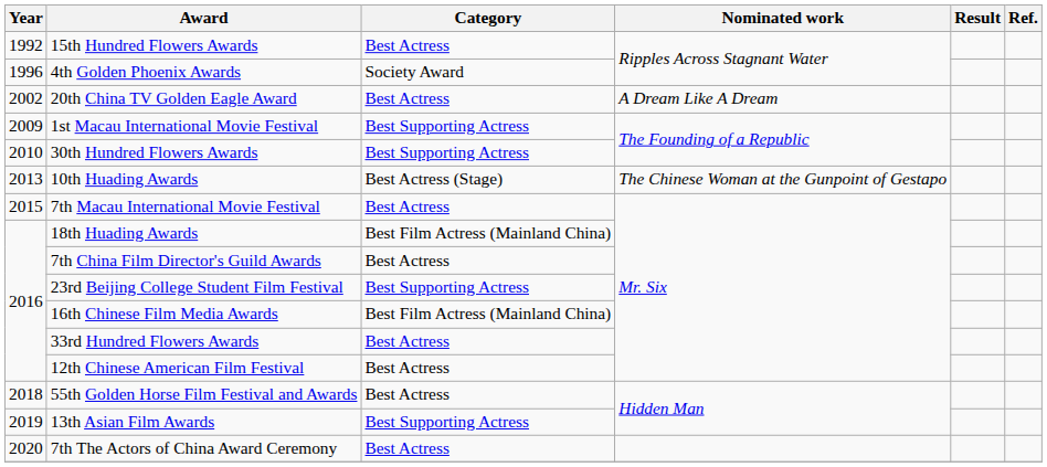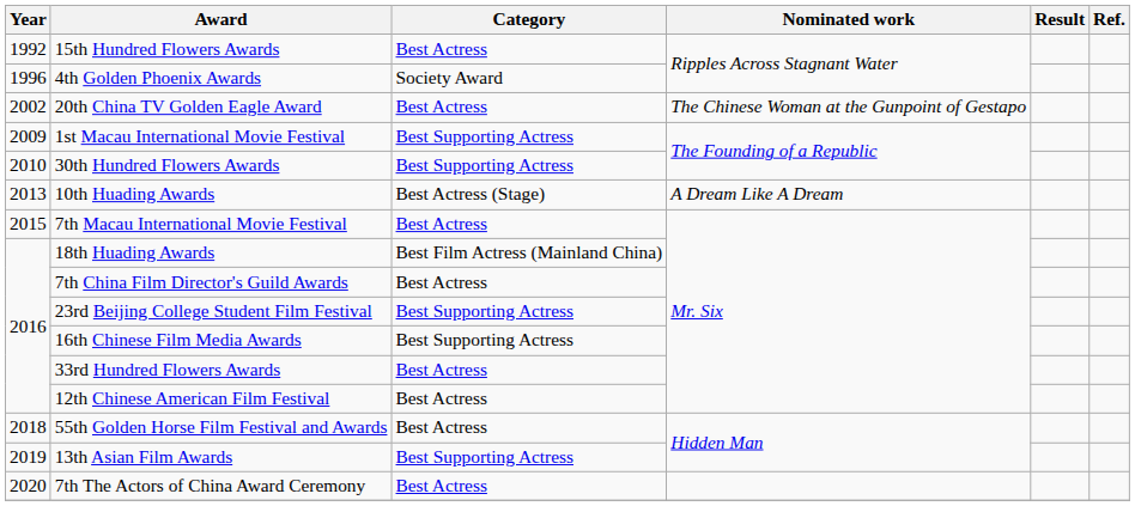 <table class="wikitable">
 <tr>
 <th>Year</th>
 <th>Award</th>
 <th>Category</th>
 <th>Nominated work</th>
 <th>Result</th>
 <th>Ref.</th>
 </tr>
 <tr>
 <td>1992</td>
 <td>15th <a href='#'>Hundred Flowers Awards</a></td>
 <td><a href='#'>Best Actress</a></td>
 <td rowspan=2><em>Ripples Across Stagnant Water</em></td>
 <td></td>
 <td></td>
 </tr>
 <tr>
 <td>1996</td>
 <td>4th <a href='#'>Golden Phoenix Awards</a></td>
 <td>Society Award</td>
 <td></td>
 <td></td>
 </tr>
 <tr>
 <td>2002</td>
 <td>20th <a href='#'>China TV Golden Eagle Award</a></td>
 <td><a href='#'>Best Actress</a></td>
-<td><em>A Dream Like A Dream</em></td>
+<td><em>The Chinese Woman at the Gunpoint of Gestapo</em></td>
 <td></td>
 <td></td>
 </tr>
 <tr>
 <td>2009</td>
 <td>1st <a href='#'>Macau International Movie Festival</a></td>
 <td><a href='#'>Best Supporting Actress</a></td>
 <td rowspan=2><em><a href='#'>The Founding of a Republic</a></em></td>
 <td></td>
 <td></td>
 </tr>
 <tr>
 <td>2010</td>
 <td>30th <a href='#'>Hundred Flowers Awards</a></td>
 <td><a href='#'>Best Supporting Actress</a></td>
 <td></td>
 <td></td>
 </tr>
 <tr>
 <td>2013</td>
 <td>10th <a href='#'>Huading Awards</a></td>
 <td>Best Actress (Stage)</td>
-<td><em>The Chinese Woman at the Gunpoint of Gestapo</em></td>
+<td><em>A Dream Like A Dream</em></td>
 <td></td>
 <td></td>
 </tr>
 <tr>
 <td>2015</td>
 <td>7th <a href='#'>Macau International Movie Festival</a></td>
 <td><a href='#'>Best Actress</a></td>
 <td rowspan=7><em><a href='#'>Mr. Six</a></em></td>
 <td></td>
 <td></td>
 </tr>
 <tr>
 <td rowspan=6>2016</td>
 <td>18th <a href='#'>Huading Awards</a></td>
 <td>Best Film Actress (Mainland China)</td>
 <td></td>
 <td></td>
 </tr>
 <tr>
 <td>7th <a href='#'>China Film Director's Guild Awards</a></td>
 <td>Best Actress</td>
 <td></td>
 <td></td>
 </tr>
 <tr>
 <td>23rd <a href='#'>Beijing College Student Film Festival</a></td>
 <td><a href='#'>Best Supporting Actress</a></td>
 <td></td>
 <td></td>
 </tr>
 <tr>
 <td>16th <a href='#'>Chinese Film Media Awards</a></td>
-<td>Best Film Actress (Mainland China)</td>
+<td>Best Supporting Actress</td>
 <td></td>
 <td></td>
 </tr>
 <tr>
 <td>33rd <a href='#'>Hundred Flowers Awards</a></td>
 <td><a href='#'>Best Actress</a></td>
 <td></td>
 <td></td>
 </tr>
 <tr>
 <td>12th <a href='#'>Chinese American Film Festival</a></td>
 <td>Best Actress</td>
 <td></td>
 <td></td>
 </tr>
 <tr>
 <td>2018</td>
 <td>55th <a href='#'>Golden Horse Film Festival and Awards</a></td>
 <td>Best Actress</td>
 <td rowspan=2><em><a href='#'>Hidden Man</a></em></td>
 <td></td>
 <td></td>
 </tr>
 <tr>
 <td>2019</td>
 <td>13th <a href='#'>Asian Film Awards</a></td>
 <td><a href='#'>Best Supporting Actress</a></td>
 <td></td>
 <td></td>
 </tr>
 <tr>
 <td>2020</td>
 <td>7th The Actors of China Award Ceremony</td>
 <td><a href='#'>Best Actress</a></td>
 <td></td>
 <td></td>
 <td></td>
 </tr>
 <tr>
 </tr>
 </table>
